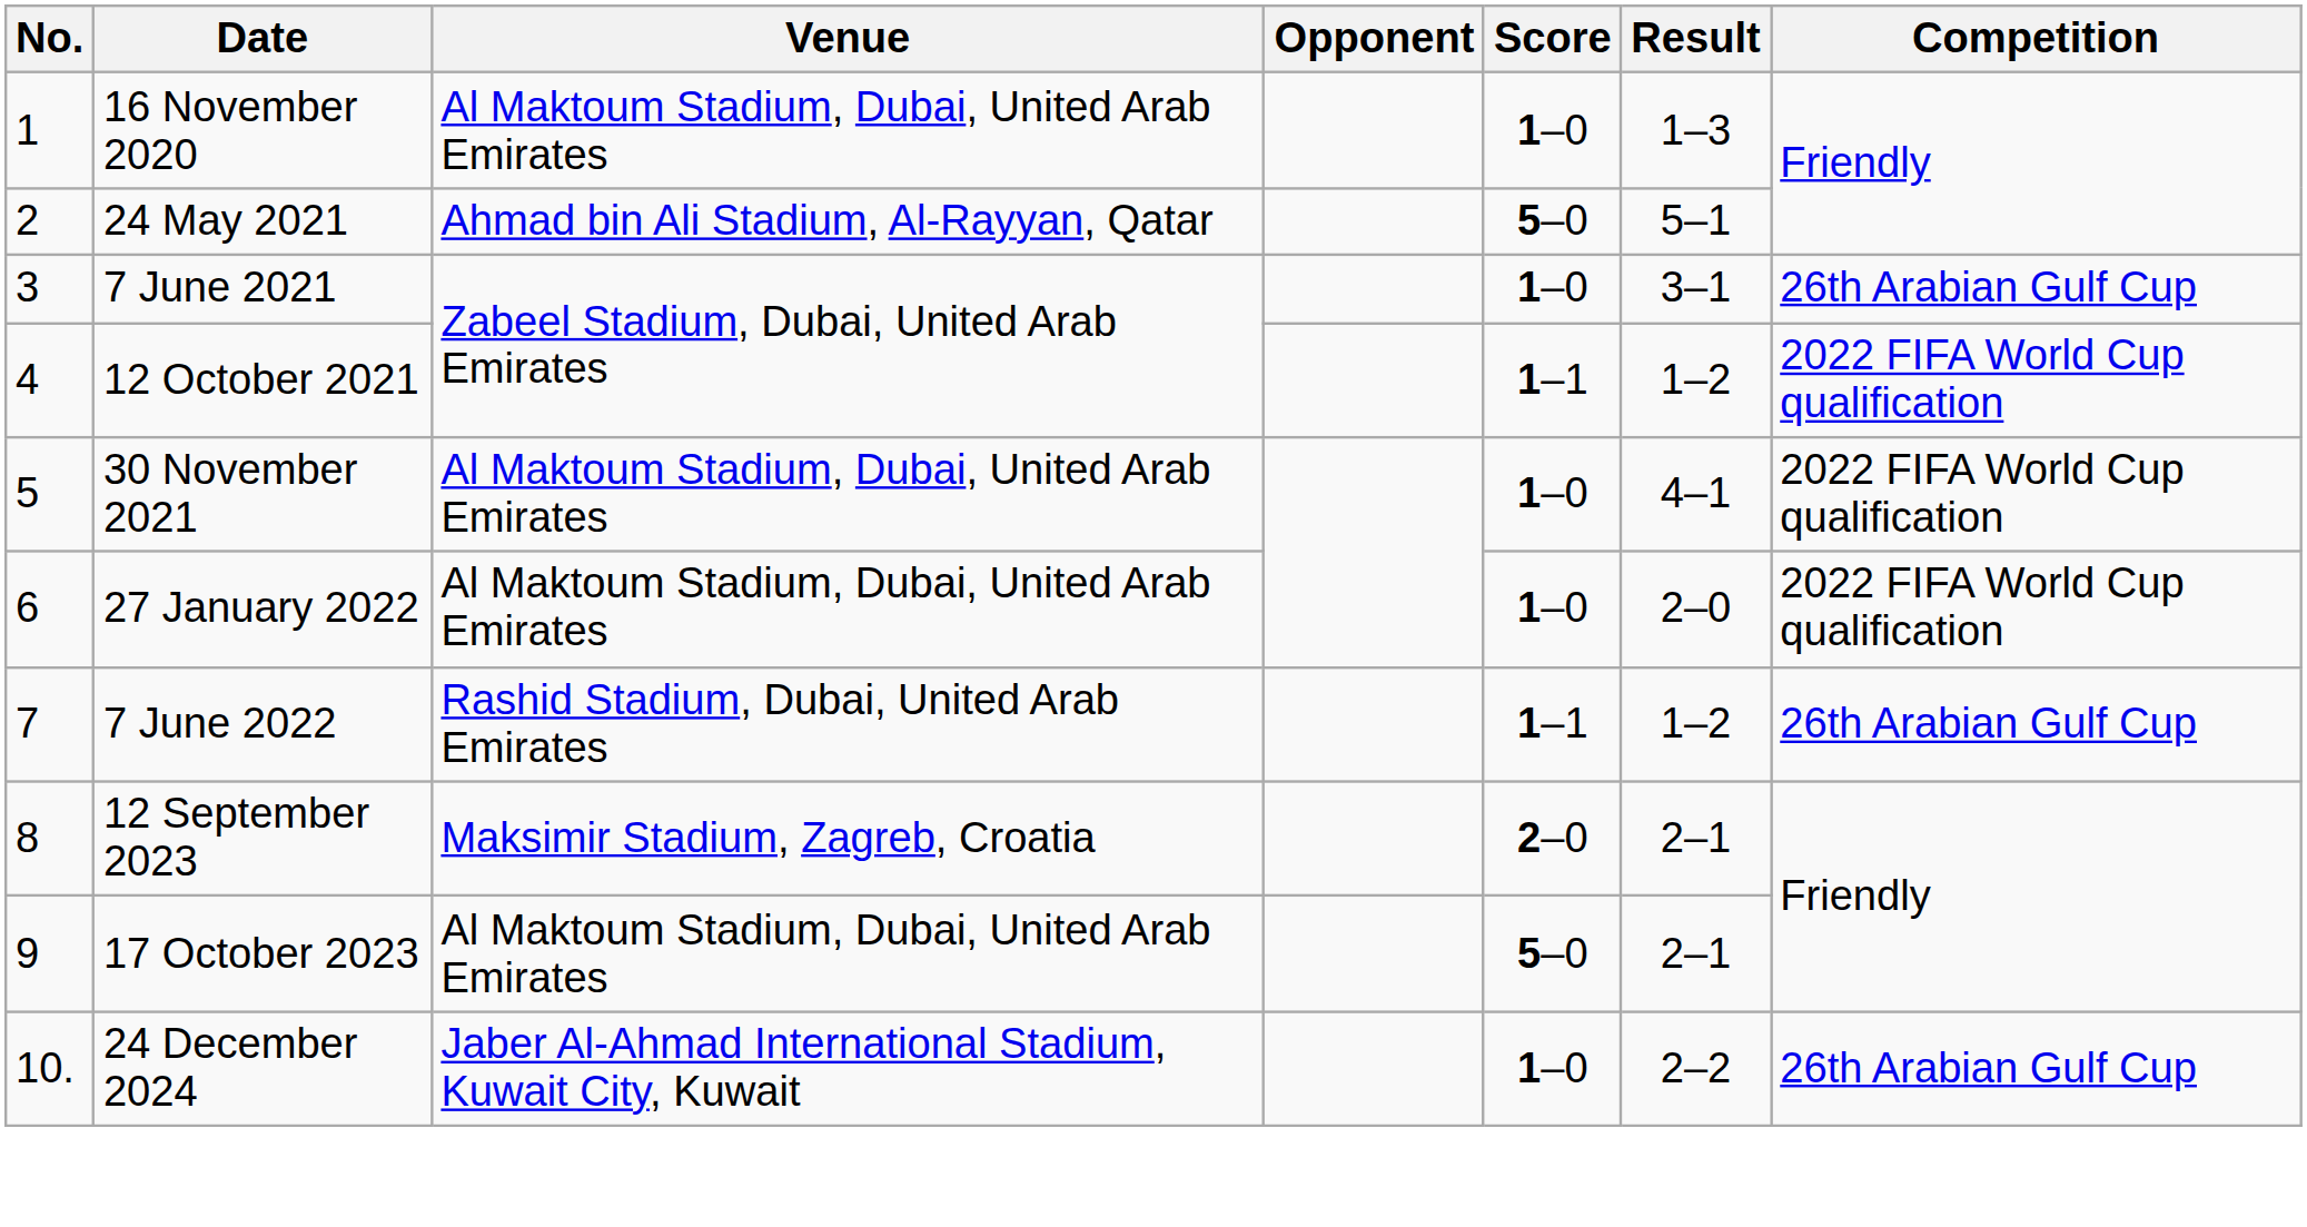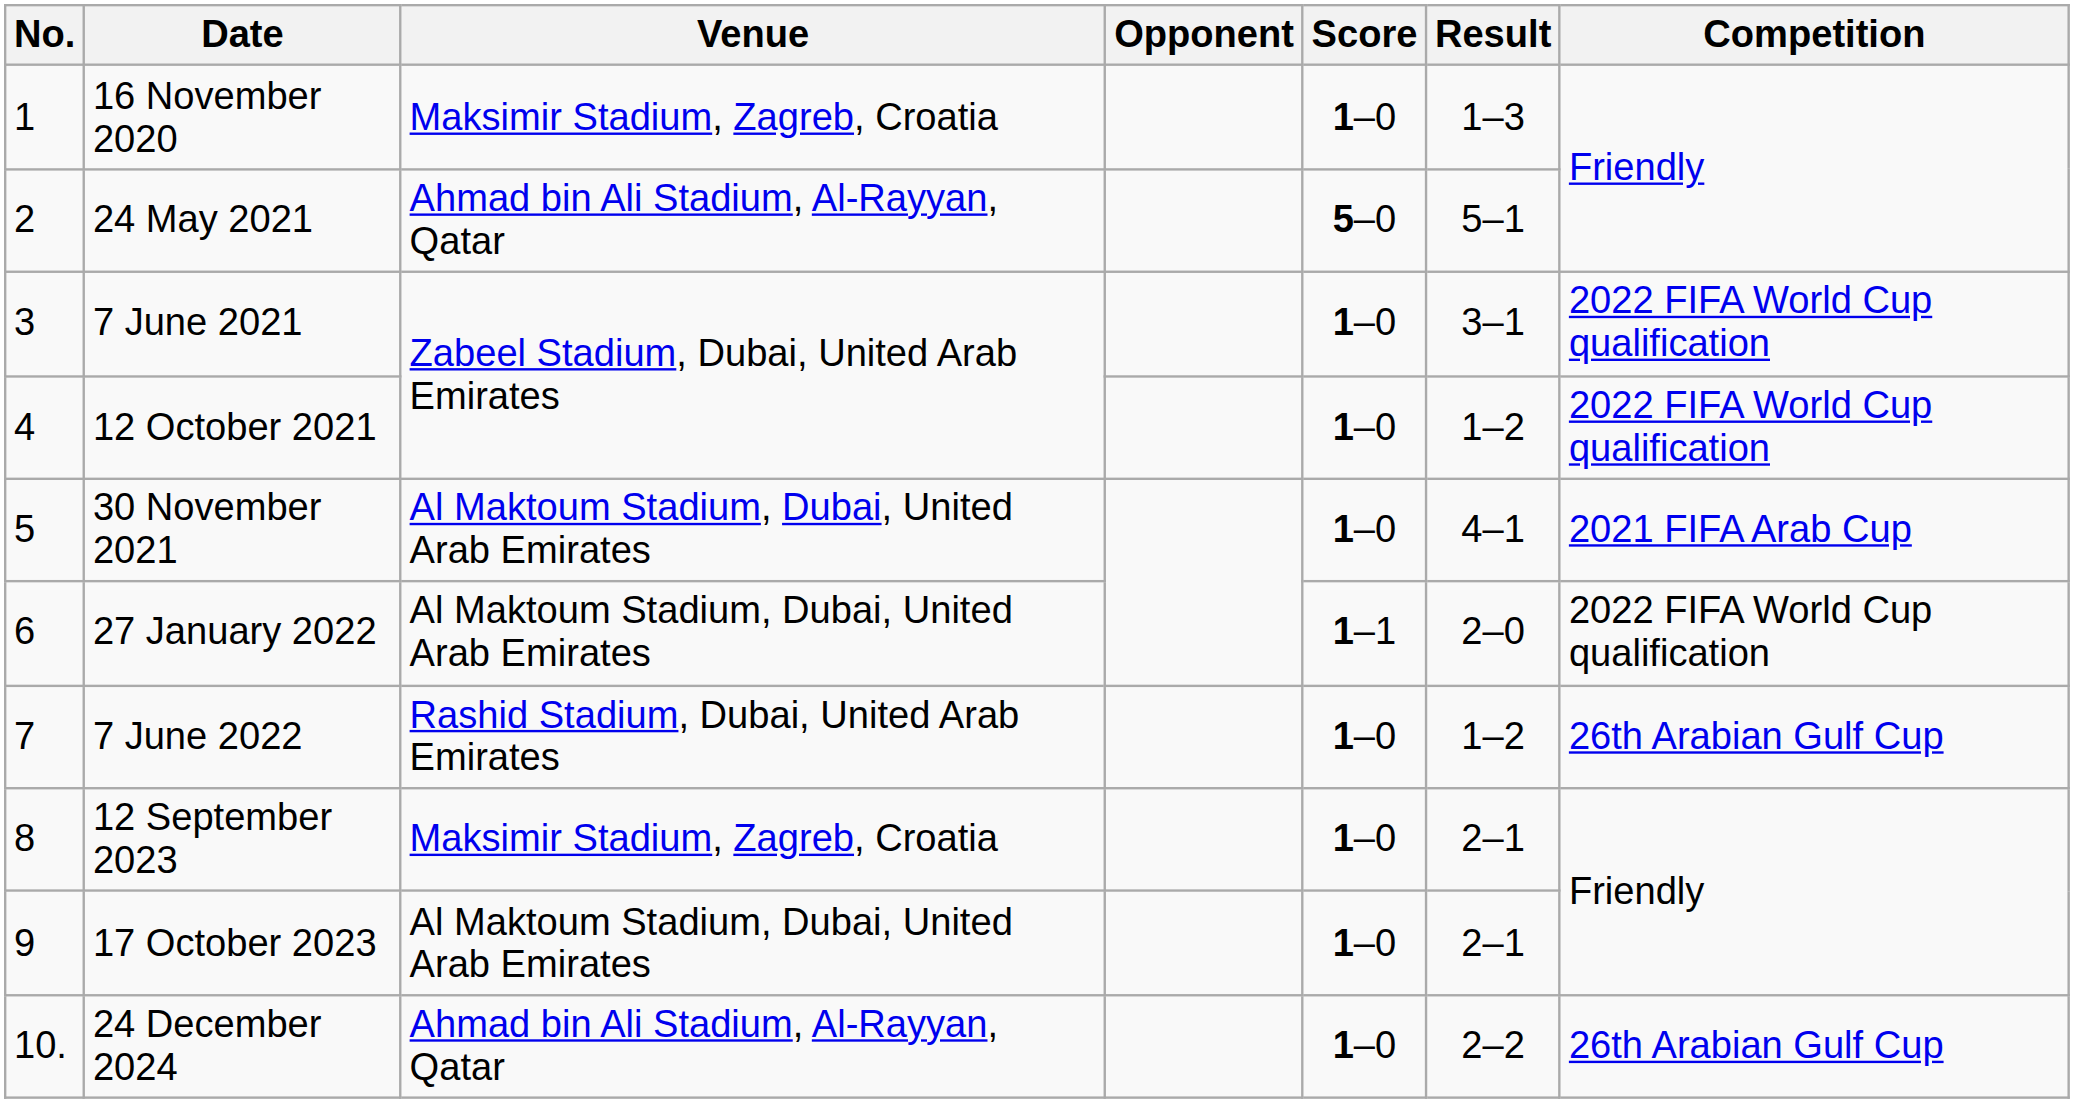 <table class="wikitable">
 <tr>
 <th>No.</th>
 <th>Date</th>
 <th>Venue</th>
 <th>Opponent</th>
 <th>Score</th>
 <th>Result</th>
 <th>Competition</th>
 </tr>
 <tr>
 <td>1</td>
 <td>16 November 2020</td>
-<td><a href='#'>Al Maktoum Stadium</a>, <a href='#'>Dubai</a>, United Arab Emirates</td>
+<td><a href='#'>Maksimir Stadium</a>, <a href='#'>Zagreb</a>, Croatia</td>
 <td></td>
 <td align=center><strong>1</strong>–0</td>
 <td align=center>1–3</td>
 <td rowspan=2><a href='#'>Friendly</a></td>
 </tr>
 <tr>
 <td>2</td>
 <td>24 May 2021</td>
 <td><a href='#'>Ahmad bin Ali Stadium</a>, <a href='#'>Al-Rayyan</a>, Qatar</td>
 <td></td>
 <td align=center><strong>5</strong>–0</td>
 <td align=center>5–1</td>
 </tr>
 <tr>
 <td>3</td>
 <td>7 June 2021</td>
 <td rowspan=2><a href='#'>Zabeel Stadium</a>, Dubai, United Arab Emirates</td>
 <td></td>
 <td align=center><strong>1</strong>–0</td>
 <td align=center>3–1</td>
-<td><a href='#'>26th Arabian Gulf Cup</a></td>
+<td><a href='#'>2022 FIFA World Cup qualification</a></td>
 </tr>
 <tr>
 <td>4</td>
 <td>12 October 2021</td>
 <td></td>
-<td align=center><strong>1</strong>–1</td>
+<td align=center><strong>1</strong>–0</td>
 <td align="center">1–2</td>
 <td><a href='#'>2022 FIFA World Cup qualification</a></td>
 </tr>
 <tr>
 <td>5</td>
 <td>30 November 2021</td>
 <td><a href='#'>Al Maktoum Stadium</a>, <a href='#'>Dubai</a>, United Arab Emirates</td>
 <td rowspan=2></td>
 <td align=center><strong>1</strong>–0</td>
 <td align=center>4–1</td>
-<td>2022 FIFA World Cup qualification</td>
+<td><a href='#'>2021 FIFA Arab Cup</a></td>
 </tr>
 <tr>
 <td>6</td>
 <td>27 January 2022</td>
 <td>Al Maktoum Stadium, Dubai, United Arab Emirates</td>
-<td align=center><strong>1</strong>–0</td>
+<td align=center><strong>1</strong>–1</td>
 <td align=center>2–0</td>
 <td>2022 FIFA World Cup qualification</td>
 </tr>
 <tr>
 <td>7</td>
 <td>7 June 2022</td>
 <td><a href='#'>Rashid Stadium</a>, Dubai, United Arab Emirates</td>
 <td></td>
-<td align=center><strong>1</strong>–1</td>
+<td align=center><strong>1</strong>–0</td>
 <td align=center>1–2</td>
 <td><a href='#'>26th Arabian Gulf Cup</a></td>
 </tr>
 <tr>
 <td>8</td>
 <td>12 September 2023</td>
 <td><a href='#'>Maksimir Stadium</a>, <a href='#'>Zagreb</a>, Croatia</td>
 <td></td>
-<td align=center><strong>2</strong>–0</td>
+<td align=center><strong>1</strong>–0</td>
 <td align=center>2–1</td>
 <td rowspan=2>Friendly</td>
 </tr>
 <tr>
 <td>9</td>
 <td>17 October 2023</td>
 <td>Al Maktoum Stadium, Dubai, United Arab Emirates</td>
 <td></td>
-<td align=center><strong>5</strong>–0</td>
+<td align=center><strong>1</strong>–0</td>
 <td align=center>2–1</td>
 </tr>
 <tr>
 <td>10.</td>
 <td>24 December 2024</td>
-<td><a href='#'>Jaber Al-Ahmad International Stadium</a>, <a href='#'>Kuwait City</a>, Kuwait</td>
+<td><a href='#'>Ahmad bin Ali Stadium</a>, <a href='#'>Al-Rayyan</a>, Qatar</td>
 <td></td>
 <td align="center"><strong>1</strong>–0</td>
 <td align=center>2–2</td>
 <td><a href='#'>26th Arabian Gulf Cup</a></td>
 </tr>
 </table>
